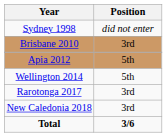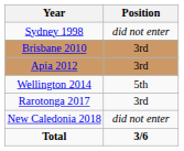 <table class="wikitable" style="text-align: center;">
 <tr>
 <th>Year</th>
 <th width="100">Position</th>
 </tr>
 <tr>
 <td><a href='#'>Sydney 1998</a></td>
 <td><em>did not enter</em></td>
 </tr>
 <tr bgcolor=#cc9966>
 <td><a href='#'>Brisbane 2010</a></td>
 <td>3rd</td>
 </tr>
 <tr>
 </tr>
 <tr bgcolor=#cc9966>
 <td><a href='#'>Apia 2012</a></td>
-<td>5th</td>
+<td>3rd</td>
 </tr>
 <tr>
 <td><a href='#'>Wellington 2014</a></td>
 <td>5th</td>
 </tr>
 <tr>
 <td><a href='#'>Rarotonga 2017</a></td>
 <td>3rd</td>
 </tr>
 <tr>
 <td><a href='#'>New Caledonia 2018</a></td>
-<td>3rd</td>
+<td><em>did not enter</em></td>
 </tr>
 <tr>
 <td><strong>Total</strong></td>
 <td><strong>3/6</strong></td>
 </tr>
 </table>
